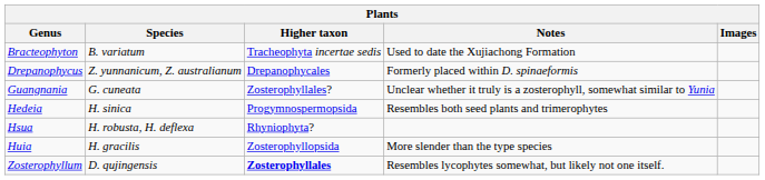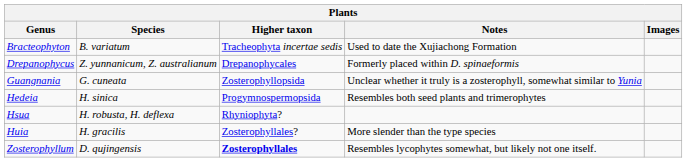 <table class="wikitable sortable mw-collapsible">
 <tr>
 <th colspan="6" align="center">Plants</th>
 </tr>
 <tr>
 <th>Genus</th>
 <th>Species</th>
 <th>Higher taxon</th>
 <th>Notes</th>
 <th>Images</th>
 </tr>
 <tr>
 <td><em><a href='#'>Bracteophyton</a></em></td>
 <td><em>B. variatum</em></td>
 <td><a href='#'>Tracheophyta</a> <em>incertae sedis</em></td>
 <td>Used to date the Xujiachong Formation</td>
 <td></td>
 </tr>
 <tr>
 <td><em><a href='#'>Drepanophycus</a></em></td>
 <td><em>Z. yunnanicum</em>, <em>Z. australianum</em></td>
 <td><a href='#'>Drepanophycales</a></td>
 <td>Formerly placed within <em>D. spinaeformis</em></td>
 <td></td>
 </tr>
 <tr>
 <td><em><a href='#'>Guangnania</a></em></td>
 <td><em>G. cuneata</em></td>
-<td><a href='#'>Zosterophyllales</a>?</td>
+<td><a href='#'>Zosterophyllopsida</a></td>
 <td>Unclear whether it truly is a zosterophyll, somewhat similar to <em><a href='#'>Yunia</a></em></td>
 <td></td>
 </tr>
 <tr>
 <td><em><a href='#'>Hedeia</a></em></td>
 <td><em>H. sinica</em></td>
 <td><a href='#'>Progymnospermopsida</a></td>
 <td>Resembles both seed plants and trimerophytes</td>
 <td></td>
 </tr>
 <tr>
 <td><em><a href='#'>Hsua</a></em></td>
 <td><em>H. robusta</em>, <em>H. deflexa</em></td>
 <td><a href='#'>Rhyniophyta</a>?</td>
 <td></td>
 <td></td>
 </tr>
 <tr>
 <td><em><a href='#'>Huia</a></em></td>
 <td><em>H. gracilis</em></td>
-<td><a href='#'>Zosterophyllopsida</a></td>
+<td><a href='#'>Zosterophyllales</a>?</td>
 <td>More slender than the type species</td>
 <td></td>
 </tr>
 <tr>
 <td><em><a href='#'>Zosterophyllum</a></em></td>
 <td><em>D. qujingensis</em></td>
 <td><strong><a href='#'>Zosterophyllales</a></strong></td>
 <td>Resembles lycophytes somewhat, but likely not one itself.</td>
 <td></td>
 </tr>
 </table>
